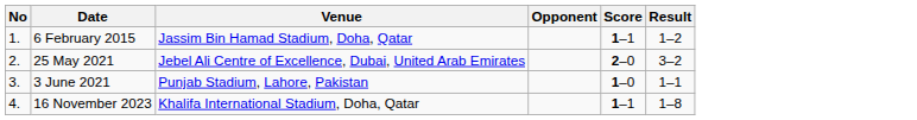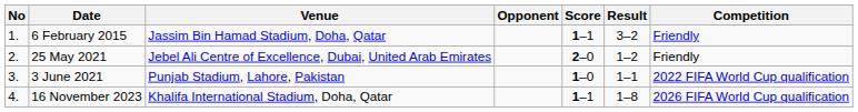 <table class="wikitable" style="font-size:85%;">
 <tr>
 <th>No</th>
 <th>Date</th>
 <th>Venue</th>
 <th>Opponent</th>
 <th>Score</th>
 <th>Result</th>
+<th>Competition</th>
 </tr>
 <tr>
 <td>1.</td>
 <td>6 February 2015</td>
 <td><a href='#'>Jassim Bin Hamad Stadium</a>, <a href='#'>Doha</a>, <a href='#'>Qatar</a></td>
 <td></td>
 <td align=center><strong>1</strong>–1</td>
-<td align=center>1–2</td>
+<td align=center>3–2</td>
+<td><a href='#'>Friendly</a></td>
 </tr>
 <tr>
 <td>2.</td>
 <td>25 May 2021</td>
 <td><a href='#'>Jebel Ali Centre of Excellence</a>, <a href='#'>Dubai</a>, <a href='#'>United Arab Emirates</a></td>
 <td></td>
 <td align=center><strong>2</strong>–0</td>
-<td align=center>3–2</td>
+<td align=center>1–2</td>
+<td>Friendly</td>
 </tr>
 <tr>
 <td>3.</td>
 <td>3 June 2021</td>
 <td><a href='#'>Punjab Stadium</a>, <a href='#'>Lahore</a>, <a href='#'>Pakistan</a></td>
 <td></td>
 <td align=center><strong>1</strong>–0</td>
 <td align=center>1–1</td>
+<td><a href='#'>2022 FIFA World Cup qualification</a></td>
 </tr>
 <tr>
 <td>4.</td>
 <td>16 November 2023</td>
 <td><a href='#'>Khalifa International Stadium</a>, Doha, Qatar</td>
 <td></td>
 <td align="center"><strong>1</strong>–1</td>
 <td align="center">1–8</td>
+<td><a href='#'>2026 FIFA World Cup qualification</a></td>
 </tr>
 </table>
